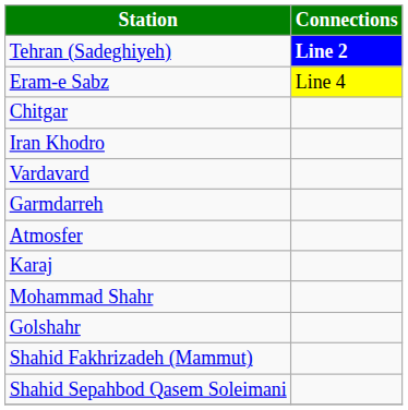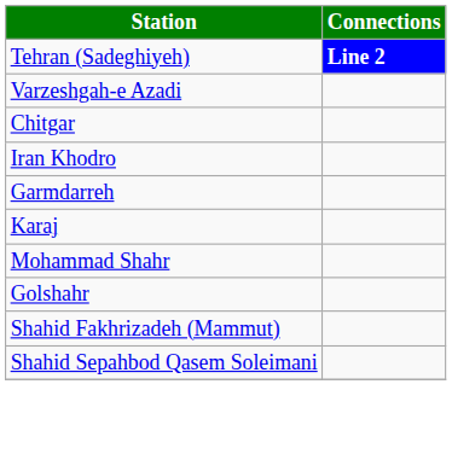 <table class="wikitable">
 <tr>
 <th style="background: green; color: white;">Station</th>
 <th style="background: green; color: white;">Connections</th>
 </tr>
 <tr !>
 <td><a href='#'>Tehran (Sadeghiyeh)</a></td>
 <td style="background: blue; color: white;"><strong>Line 2</strong></td>
 </tr>
 <tr>
-<td><a href='#'>Eram-e Sabz</a></td>
-<td style="background: yellow; color: black;">Line 4</td>
+<td><a href='#'>Varzeshgah-e Azadi</a></td>
+<td></td>
 </tr>
 <tr>
 <td><a href='#'>Chitgar</a></td>
 <td></td>
 </tr>
 <tr>
 <td><a href='#'>Iran Khodro</a></td>
 <td></td>
 </tr>
 <tr>
-<td><a href='#'>Vardavard</a></td>
-<td></td>
-</tr>
-<tr>
 <td><a href='#'>Garmdarreh</a></td>
-<td></td>
-</tr>
-<tr>
-<td><a href='#'>Atmosfer</a></td>
 <td></td>
 </tr>
 <tr>
 <td><a href='#'>Karaj</a></td>
 <td></td>
 </tr>
 <tr>
 <td><a href='#'>Mohammad Shahr</a></td>
 <td></td>
 </tr>
 <tr>
 <td><a href='#'>Golshahr</a></td>
 <td></td>
 </tr>
 <tr>
 <td><a href='#'>Shahid Fakhrizadeh (Mammut)</a></td>
 <td></td>
 </tr>
 <tr>
 <td><a href='#'>Shahid Sepahbod Qasem Soleimani</a></td>
 <td></td>
 </tr>
 <tr>
 </tr>
 </table>
